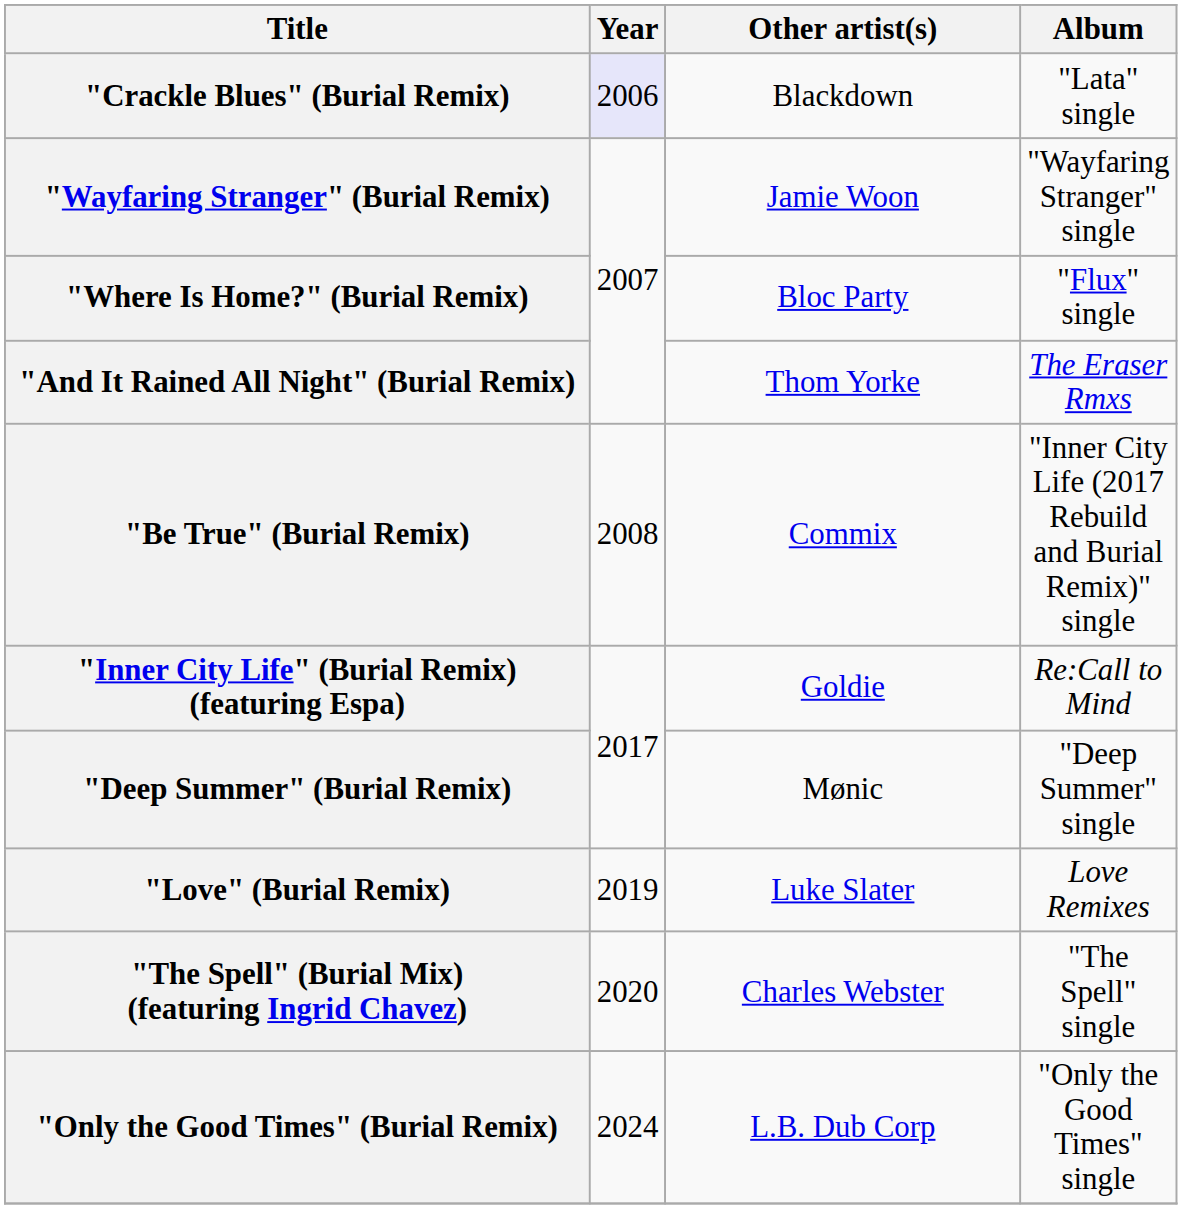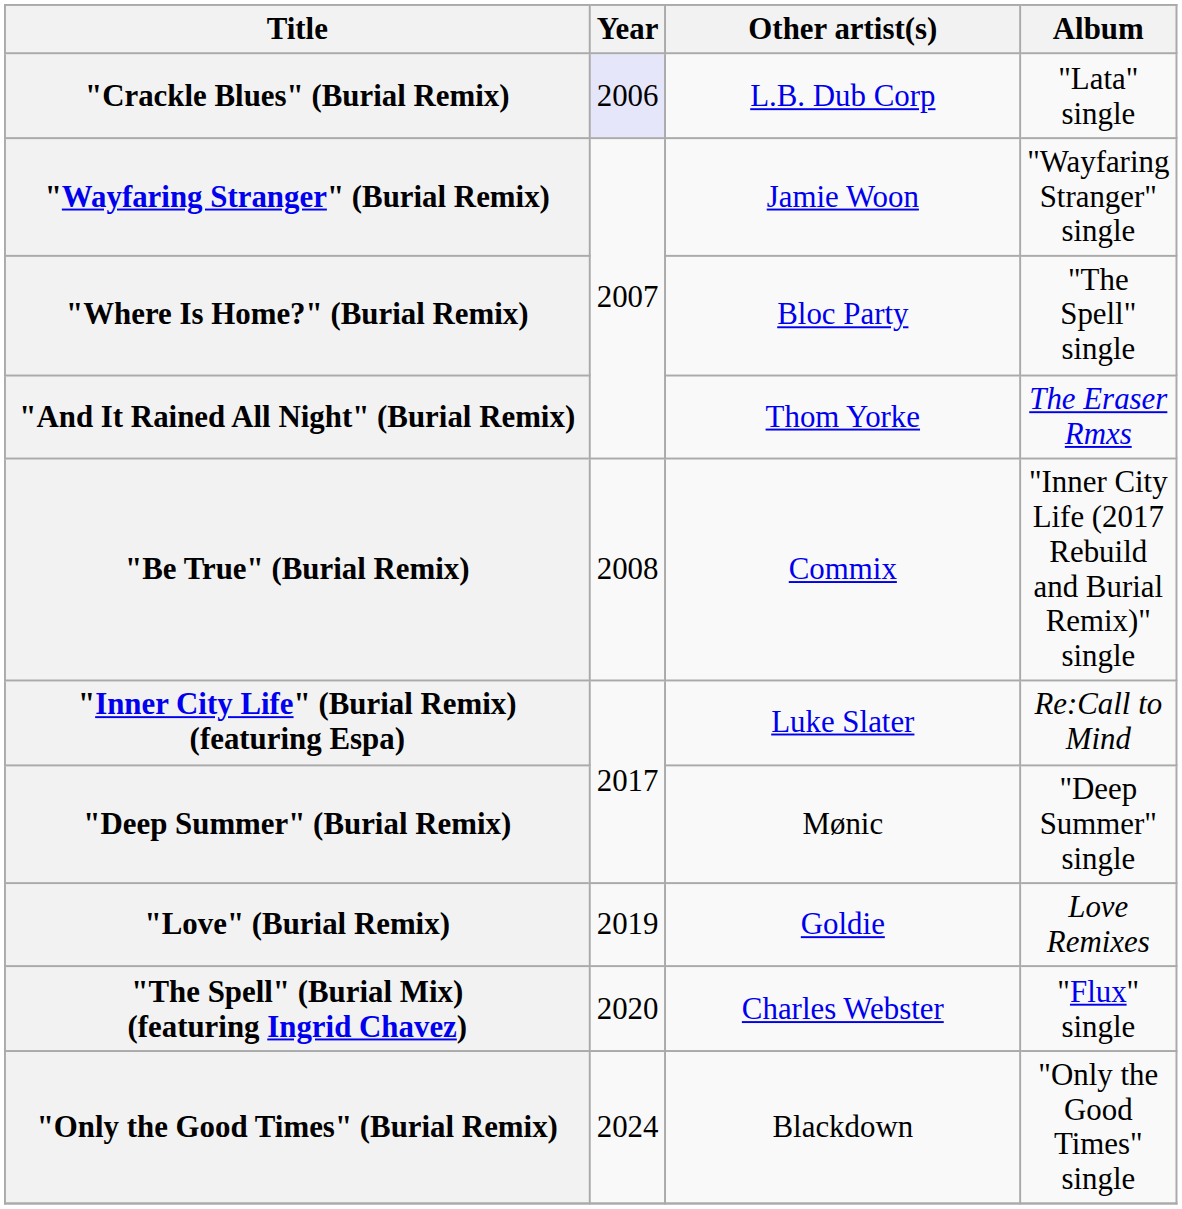 <table class="wikitable plainrowheaders" style="text-align:center;" border="1">
 <tr>
 <th scope="col" style="width:20.5em;">Title</th>
 <th scope="col">Year</th>
 <th scope="col" style="width:12em;">Other artist(s)</th>
 <th scope="col">Album</th>
 </tr>
 <tr>
 <th scope="row">"Crackle Blues" (Burial Remix)</th>
 <td style="background: lavender;">2006</td>
-<td>Blackdown</td>
+<td><a href='#'>L.B. Dub Corp</a></td>
 <td>"Lata" single</td>
 </tr>
 <tr>
 <th scope="row">"<a href='#'>Wayfaring Stranger</a>" (Burial Remix)</th>
 <td rowspan="3">2007</td>
 <td><a href='#'>Jamie Woon</a></td>
 <td>"Wayfaring Stranger" single</td>
 </tr>
 <tr>
 <th scope="row">"Where Is Home?" (Burial Remix)</th>
 <td><a href='#'>Bloc Party</a></td>
-<td>"<a href='#'>Flux</a>" single</td>
+<td>"The Spell" single</td>
 </tr>
 <tr>
 <th scope="row">"And It Rained All Night" (Burial Remix)</th>
 <td><a href='#'>Thom Yorke</a></td>
 <td><em><a href='#'>The Eraser Rmxs</a></em></td>
 </tr>
 <tr>
 <th scope="row">"Be True" (Burial Remix)</th>
 <td>2008</td>
 <td><a href='#'>Commix</a></td>
 <td>"Inner City Life (2017 Rebuild and Burial Remix)" single</td>
 </tr>
 <tr>
 <th scope="row">"<a href='#'>Inner City Life</a>" (Burial Remix)<br><span>(featuring Espa)</span></th>
 <td rowspan="2">2017</td>
-<td><a href='#'>Goldie</a></td>
+<td><a href='#'>Luke Slater</a></td>
 <td><em>Re:Call to Mind</em></td>
 </tr>
 <tr>
 <th scope="row">"Deep Summer" (Burial Remix)</th>
 <td>Mønic</td>
 <td>"Deep Summer" single</td>
 </tr>
 <tr>
 <th scope="row">"Love" (Burial Remix)</th>
 <td>2019</td>
-<td><a href='#'>Luke Slater</a></td>
+<td><a href='#'>Goldie</a></td>
 <td><em>Love Remixes</em></td>
 </tr>
 <tr>
 <th scope="row">"The Spell" (Burial Mix)<br><span>(featuring <a href='#'>Ingrid Chavez</a>)</span></th>
 <td>2020</td>
 <td><a href='#'>Charles Webster</a></td>
-<td>"The Spell" single</td>
+<td>"<a href='#'>Flux</a>" single</td>
 </tr>
 <tr>
 <th scope="row">"Only the Good Times" (Burial Remix)</th>
 <td>2024</td>
-<td><a href='#'>L.B. Dub Corp</a></td>
+<td>Blackdown</td>
 <td>"Only the Good Times" single</td>
 </tr>
 <tr>
 </tr>
 </table>
